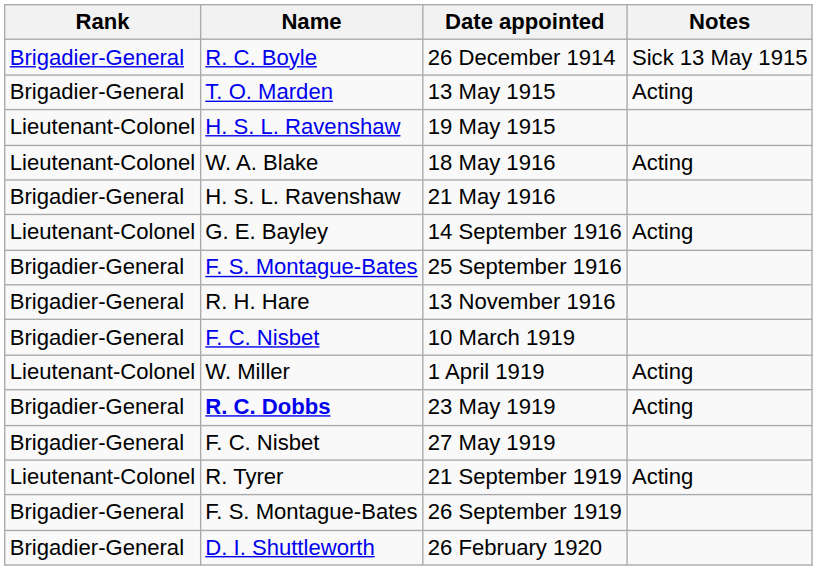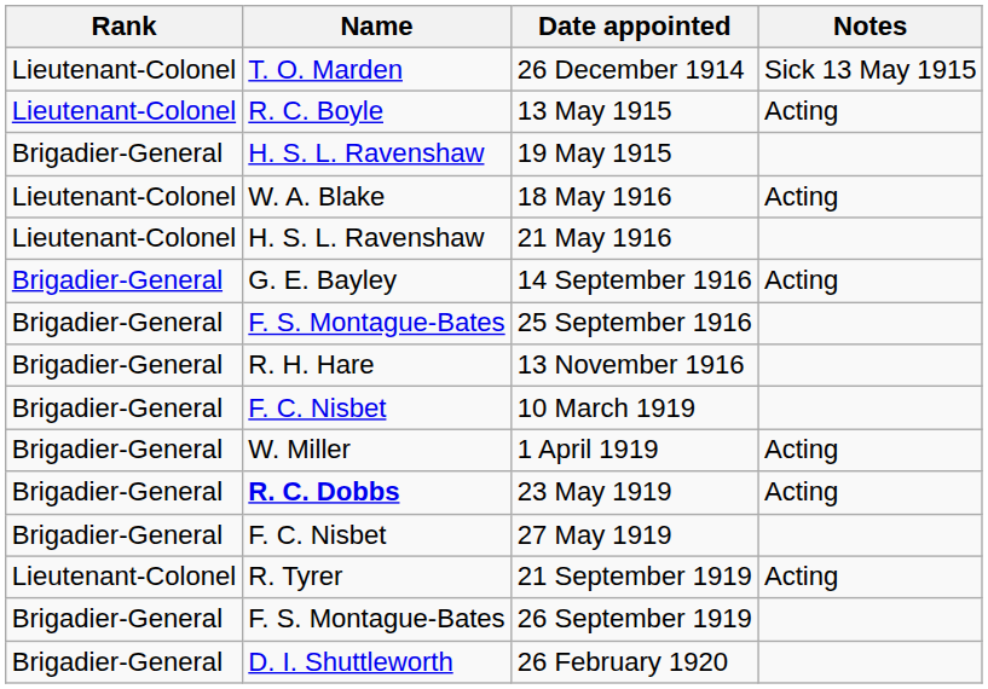 <table class="wikitable"width=>
 <tr>
 <th style=>Rank</th>
 <th style=>Name</th>
 <th style=>Date appointed</th>
 <th style=>Notes</th>
 </tr>
 <tr>
-<td><a href='#'>Brigadier-General</a></td>
-<td><a href='#'>R. C. Boyle</a></td>
+<td>Lieutenant-Colonel</td>
+<td><a href='#'>T. O. Marden</a></td>
 <td>26 December 1914</td>
 <td>Sick 13 May 1915</td>
 </tr>
 <tr>
-<td>Brigadier-General</td>
-<td><a href='#'>T. O. Marden</a></td>
+<td><a href='#'>Lieutenant-Colonel</a></td>
+<td><a href='#'>R. C. Boyle</a></td>
 <td>13 May 1915</td>
 <td>Acting</td>
 </tr>
 <tr>
-<td>Lieutenant-Colonel</td>
+<td>Brigadier-General</td>
 <td><a href='#'>H. S. L. Ravenshaw</a></td>
 <td>19 May 1915</td>
 <td></td>
 </tr>
 <tr>
 <td>Lieutenant-Colonel</td>
 <td>W. A. Blake</td>
 <td>18 May 1916</td>
 <td>Acting</td>
 </tr>
 <tr>
-<td>Brigadier-General</td>
+<td>Lieutenant-Colonel</td>
 <td>H. S. L. Ravenshaw</td>
 <td>21 May 1916</td>
 <td></td>
 </tr>
 <tr>
-<td>Lieutenant-Colonel</td>
+<td><a href='#'>Brigadier-General</a></td>
 <td>G. E. Bayley</td>
 <td>14 September 1916</td>
 <td>Acting</td>
 </tr>
 <tr>
 <td>Brigadier-General</td>
 <td><a href='#'>F. S. Montague-Bates</a></td>
 <td>25 September 1916</td>
 <td></td>
 </tr>
 <tr>
 <td>Brigadier-General</td>
 <td>R. H. Hare</td>
 <td>13 November 1916</td>
 <td></td>
 </tr>
 <tr>
 <td>Brigadier-General</td>
 <td><a href='#'>F. C. Nisbet</a></td>
 <td>10 March 1919</td>
 <td></td>
 </tr>
 <tr>
-<td>Lieutenant-Colonel</td>
+<td>Brigadier-General</td>
 <td>W. Miller</td>
 <td>1 April 1919</td>
 <td>Acting</td>
 </tr>
 <tr>
 <td>Brigadier-General</td>
 <td><strong><a href='#'>R. C. Dobbs</a></strong></td>
 <td>23 May 1919</td>
 <td>Acting</td>
 </tr>
 <tr>
 <td>Brigadier-General</td>
 <td>F. C. Nisbet</td>
 <td>27 May 1919</td>
 <td></td>
 </tr>
 <tr>
 <td>Lieutenant-Colonel</td>
 <td>R. Tyrer</td>
 <td>21 September 1919</td>
 <td>Acting</td>
 </tr>
 <tr>
 <td>Brigadier-General</td>
 <td>F. S. Montague-Bates</td>
 <td>26 September 1919</td>
 <td></td>
 </tr>
 <tr>
 <td>Brigadier-General</td>
 <td><a href='#'>D. I. Shuttleworth</a></td>
 <td>26 February 1920</td>
 <td></td>
 </tr>
 </table>
